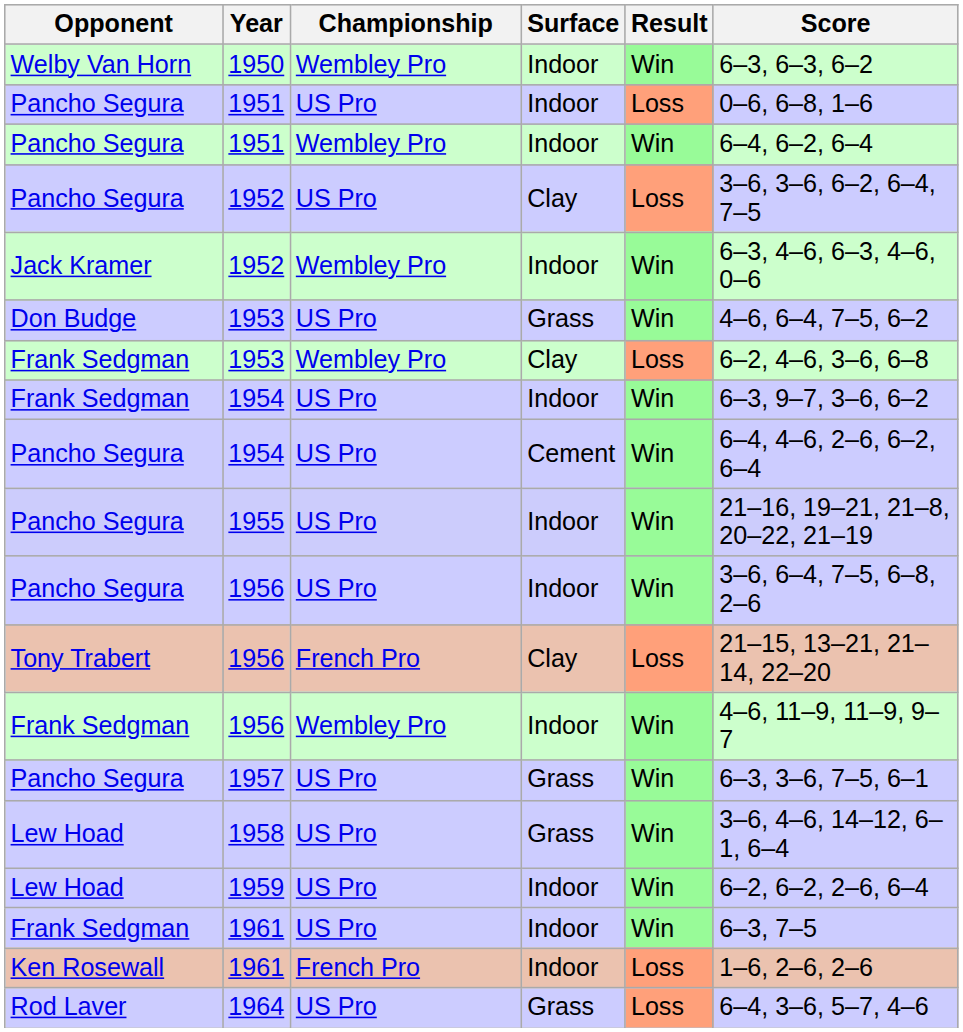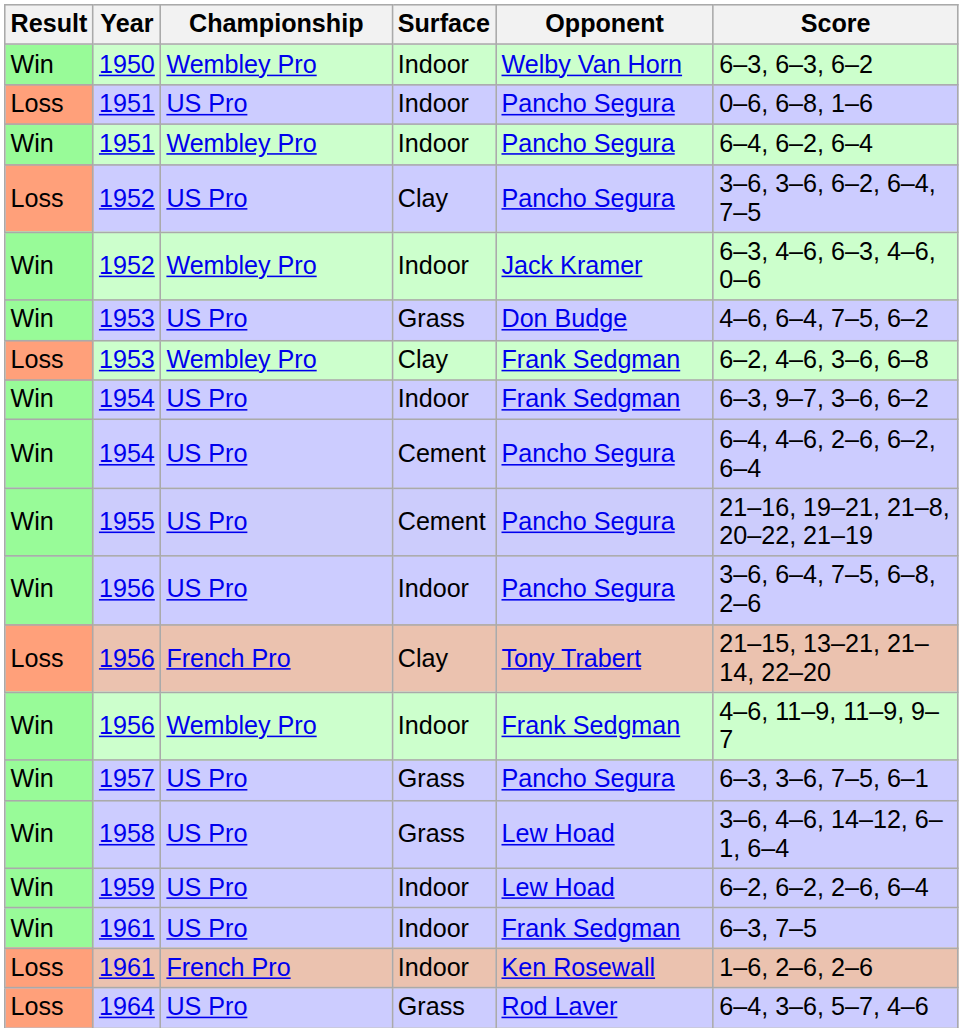 <table class="sortable wikitable">
 <tr>
-<th style="width:170px">Opponent</th>
+<th>Result</th>
 <th>Year</th>
 <th style="width:160px">Championship</th>
 <th>Surface</th>
-<th>Result</th>
+<th style="width:170px">Opponent</th>
 <th style="width:220px" class="unsortable">Score</th>
 </tr>
 <tr style="background:#ccffcc;">
-<td> <a href='#'>Welby Van Horn</a></td>
+<td style="background:#98fb98;">Win</td>
 <td><a href='#'>1950</a></td>
 <td><a href='#'>Wembley Pro</a></td>
 <td>Indoor</td>
-<td style="background:#98fb98;">Win</td>
+<td> <a href='#'>Welby Van Horn</a></td>
 <td>6–3, 6–3, 6–2</td>
 </tr>
 <tr style="background:#ccccff;">
-<td> <a href='#'>Pancho Segura</a></td>
+<td style="background:#ffa07a;">Loss</td>
 <td><a href='#'>1951</a></td>
 <td><a href='#'>US Pro</a></td>
 <td>Indoor</td>
-<td style="background:#ffa07a;">Loss</td>
+<td> <a href='#'>Pancho Segura</a></td>
 <td>0–6, 6–8, 1–6</td>
 </tr>
 <tr style="background:#ccffcc;">
-<td> <a href='#'>Pancho Segura</a></td>
+<td style="background:#98fb98;">Win</td>
 <td><a href='#'>1951</a></td>
 <td><a href='#'>Wembley Pro</a></td>
 <td>Indoor</td>
-<td style="background:#98fb98;">Win</td>
+<td> <a href='#'>Pancho Segura</a></td>
 <td>6–4, 6–2, 6–4</td>
 </tr>
 <tr style="background:#ccccff;">
-<td> <a href='#'>Pancho Segura</a></td>
+<td style="background:#ffa07a;">Loss</td>
 <td><a href='#'>1952</a></td>
 <td><a href='#'>US Pro</a></td>
 <td>Clay</td>
-<td style="background:#ffa07a;">Loss</td>
+<td> <a href='#'>Pancho Segura</a></td>
 <td>3–6, 3–6, 6–2, 6–4, 7–5</td>
 </tr>
 <tr style="background:#ccffcc;">
-<td> <a href='#'>Jack Kramer</a></td>
+<td style="background:#98fb98;">Win</td>
 <td><a href='#'>1952</a></td>
 <td><a href='#'>Wembley Pro</a></td>
 <td>Indoor</td>
-<td style="background:#98fb98;">Win</td>
+<td> <a href='#'>Jack Kramer</a></td>
 <td>6–3, 4–6, 6–3, 4–6, 0–6</td>
 </tr>
 <tr style="background:#ccccff;">
-<td> <a href='#'>Don Budge</a></td>
+<td style="background:#98fb98;">Win</td>
 <td><a href='#'>1953</a></td>
 <td><a href='#'>US Pro</a></td>
 <td>Grass</td>
-<td style="background:#98fb98;">Win</td>
+<td> <a href='#'>Don Budge</a></td>
 <td>4–6, 6–4, 7–5, 6–2</td>
 </tr>
 <tr style="background:#ccffcc;">
-<td> <a href='#'>Frank Sedgman</a></td>
+<td style="background:#ffa07a;">Loss</td>
 <td><a href='#'>1953</a></td>
 <td><a href='#'>Wembley Pro</a></td>
 <td>Clay</td>
-<td style="background:#ffa07a;">Loss</td>
+<td> <a href='#'>Frank Sedgman</a></td>
 <td>6–2, 4–6, 3–6, 6–8</td>
 </tr>
 <tr style="background:#ccccff;">
-<td> <a href='#'>Frank Sedgman</a></td>
+<td style="background:#98fb98;">Win</td>
 <td><a href='#'>1954</a></td>
 <td><a href='#'>US Pro</a></td>
 <td>Indoor</td>
-<td style="background:#98fb98;">Win</td>
+<td> <a href='#'>Frank Sedgman</a></td>
 <td>6–3, 9–7, 3–6, 6–2</td>
 </tr>
 <tr style="background:#ccccff;">
-<td> <a href='#'>Pancho Segura</a></td>
+<td style="background:#98fb98;">Win</td>
 <td><a href='#'>1954</a></td>
 <td><a href='#'>US Pro</a></td>
 <td>Cement</td>
-<td style="background:#98fb98;">Win</td>
+<td> <a href='#'>Pancho Segura</a></td>
 <td>6–4, 4–6, 2–6, 6–2, 6–4</td>
 </tr>
 <tr style="background:#ccccfc;">
-<td> <a href='#'>Pancho Segura</a></td>
+<td style="background:#98fb98;">Win</td>
 <td><a href='#'>1955</a></td>
 <td><a href='#'>US Pro</a></td>
-<td>Indoor</td>
-<td style="background:#98fb98;">Win</td>
+<td>Cement</td>
+<td> <a href='#'>Pancho Segura</a></td>
 <td>21–16, 19–21, 21–8, 20–22, 21–19</td>
 </tr>
 <tr style="background:#ccccff;">
-<td> <a href='#'>Pancho Segura</a></td>
+<td style="background:#98fb98;">Win</td>
 <td><a href='#'>1956</a></td>
 <td><a href='#'>US Pro</a></td>
 <td>Indoor</td>
-<td style="background:#98fb98;">Win</td>
+<td> <a href='#'>Pancho Segura</a></td>
 <td>3–6, 6–4, 7–5, 6–8, 2–6</td>
 </tr>
 <tr style="background:#ebc2af;">
-<td> <a href='#'>Tony Trabert</a></td>
+<td style="background:#ffa07a;">Loss</td>
 <td><a href='#'>1956</a></td>
 <td><a href='#'>French Pro</a></td>
 <td>Clay</td>
-<td style="background:#ffa07a;">Loss</td>
+<td> <a href='#'>Tony Trabert</a></td>
 <td>21–15, 13–21, 21–14, 22–20</td>
 </tr>
 <tr style="background:#ccffcc;">
-<td> <a href='#'>Frank Sedgman</a></td>
+<td style="background:#98fb98;">Win</td>
 <td><a href='#'>1956</a></td>
 <td><a href='#'>Wembley Pro</a></td>
 <td>Indoor</td>
-<td style="background:#98fb98;">Win</td>
+<td> <a href='#'>Frank Sedgman</a></td>
 <td>4–6, 11–9, 11–9, 9–7</td>
 </tr>
 <tr style="background:#ccccff;">
-<td> <a href='#'>Pancho Segura</a></td>
+<td style="background:#98fb98;">Win</td>
 <td><a href='#'>1957</a></td>
 <td><a href='#'>US Pro</a></td>
 <td>Grass</td>
-<td style="background:#98fb98;">Win</td>
+<td> <a href='#'>Pancho Segura</a></td>
 <td>6–3, 3–6, 7–5, 6–1</td>
 </tr>
 <tr style="background:#ccccff;">
-<td> <a href='#'>Lew Hoad</a></td>
+<td style="background:#98fb98;">Win</td>
 <td><a href='#'>1958</a></td>
 <td><a href='#'>US Pro</a></td>
 <td>Grass</td>
-<td style="background:#98fb98;">Win</td>
+<td> <a href='#'>Lew Hoad</a></td>
 <td>3–6, 4–6, 14–12, 6–1, 6–4</td>
 </tr>
 <tr style="background:#ccccff;">
-<td> <a href='#'>Lew Hoad</a></td>
+<td style="background:#98fb98;">Win</td>
 <td><a href='#'>1959</a></td>
 <td><a href='#'>US Pro</a></td>
 <td>Indoor</td>
-<td style="background:#98fb98;">Win</td>
+<td> <a href='#'>Lew Hoad</a></td>
 <td>6–2, 6–2, 2–6, 6–4</td>
 </tr>
 <tr style="background:#ccccff;">
-<td> <a href='#'>Frank Sedgman</a></td>
+<td style="background:#98fb98;">Win</td>
 <td><a href='#'>1961</a></td>
 <td><a href='#'>US Pro</a></td>
 <td>Indoor</td>
-<td style="background:#98fb98;">Win</td>
+<td> <a href='#'>Frank Sedgman</a></td>
 <td>6–3, 7–5</td>
 </tr>
 <tr style="background:#ebc2af;">
-<td> <a href='#'>Ken Rosewall</a></td>
+<td style="background:#ffa07a;">Loss</td>
 <td><a href='#'>1961</a></td>
 <td><a href='#'>French Pro</a></td>
 <td>Indoor</td>
-<td style="background:#ffa07a;">Loss</td>
+<td> <a href='#'>Ken Rosewall</a></td>
 <td>1–6, 2–6, 2–6</td>
 </tr>
 <tr style="background:#ccccff;">
-<td> <a href='#'>Rod Laver</a></td>
+<td style="background:#ffa07a;">Loss</td>
 <td><a href='#'>1964</a></td>
 <td><a href='#'>US Pro</a></td>
 <td>Grass</td>
-<td style="background:#ffa07a;">Loss</td>
+<td> <a href='#'>Rod Laver</a></td>
 <td>6–4, 3–6, 5–7, 4–6</td>
 </tr>
 </table>
